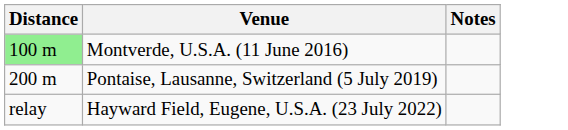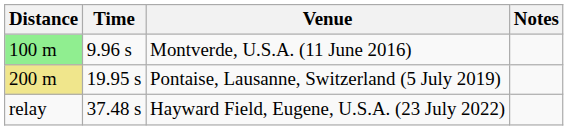 <table class="wikitable">
 <tr>
 <th>Distance</th>
+<th>Time</th>
 <th>Venue</th>
 <th>Notes</th>
 </tr>
 <tr>
 <td style="background: lightgreen;">100 m</td>
+<td>9.96 s</td>
 <td>Montverde, U.S.A. (11 June 2016)</td>
 <td></td>
 </tr>
 <tr>
-<td>200 m</td>
+<td style="background: khaki;">200 m</td>
+<td>19.95 s</td>
 <td>Pontaise, Lausanne, Switzerland (5 July 2019)</td>
 <td></td>
 </tr>
 <tr>
 <td> relay</td>
+<td>37.48 s</td>
 <td>Hayward Field, Eugene, U.S.A. (23 July 2022)</td>
 <td></td>
 </tr>
 </table>
